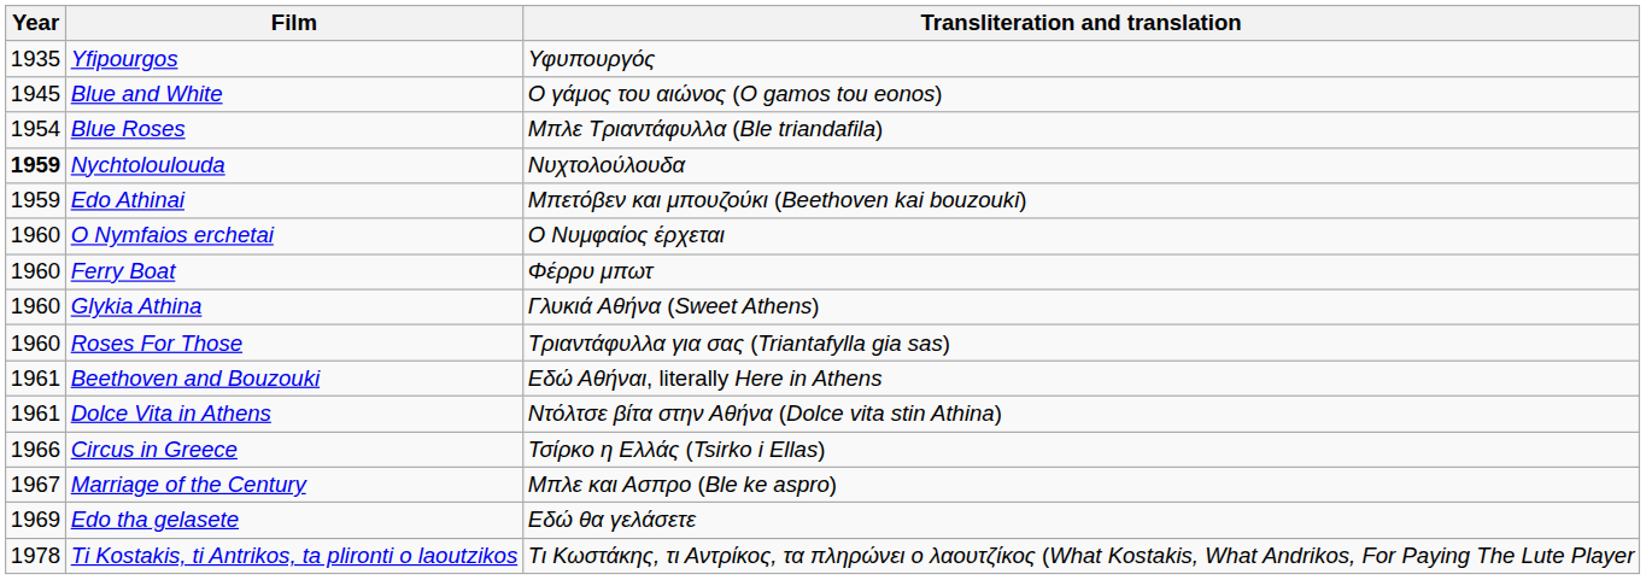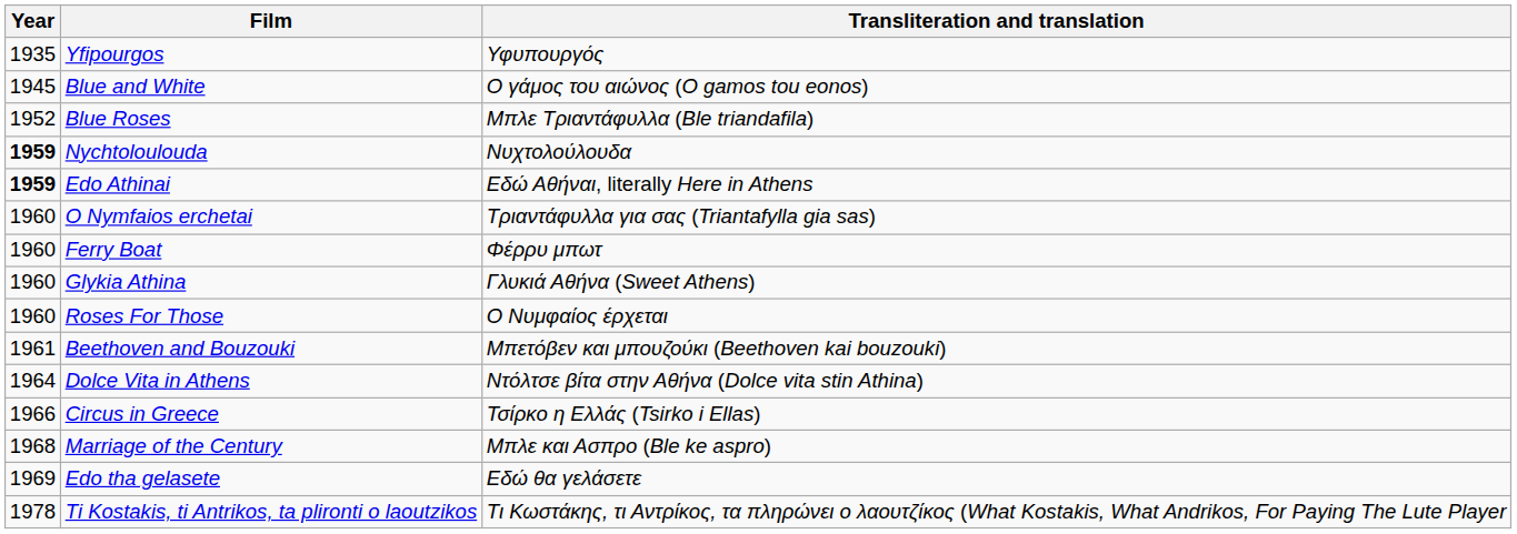 <table class="wikitable">
 <tr>
 <th>Year</th>
 <th>Film</th>
 <th>Transliteration and translation</th>
 </tr>
 <tr>
 <td>1935</td>
 <td><em><a href='#'>Yfipourgos</a></em></td>
 <td><em>Υφυπουργός</em></td>
 </tr>
 <tr>
 <td>1945</td>
 <td><em><a href='#'>Blue and White</a></em></td>
 <td><em>Ο γάμος του αιώνος</em> (<em>O gamos tou eonos</em>)</td>
 </tr>
 <tr>
-<td>1954</td>
+<td>1952</td>
 <td><em><a href='#'>Blue Roses</a></em></td>
 <td><em>Μπλε Τριαντάφυλλα</em> (<em>Ble triandafila</em>)</td>
 </tr>
 <tr>
 <td><strong>1959</strong></td>
 <td><em><a href='#'>Nychtoloulouda</a></em></td>
 <td><em>Νυχτολούλουδα</em></td>
 </tr>
 <tr>
-<td>1959</td>
+<td><strong>1959</strong></td>
 <td><em><a href='#'>Edo Athinai</a></em></td>
-<td><em>Μπετόβεν και μπουζούκι</em> (<em>Beethoven kai bouzouki</em>)</td>
+<td><em>Εδώ Αθήναι</em>, literally <em>Here in Athens</em></td>
 </tr>
 <tr>
 <td>1960</td>
 <td><em><a href='#'>O Nymfaios erchetai</a></em></td>
-<td><em>Ο Νυμφαίος έρχεται</em></td>
+<td><em>Τριαντάφυλλα για σας</em> (<em>Triantafylla gia sas</em>)</td>
 </tr>
 <tr>
 <td>1960</td>
 <td><em><a href='#'>Ferry Boat</a></em></td>
 <td><em>Φέρρυ μπωτ</em></td>
 </tr>
 <tr>
 <td>1960</td>
 <td><em><a href='#'>Glykia Athina</a></em></td>
 <td><em>Γλυκιά Αθήνα</em> (<em>Sweet Athens</em>)</td>
 </tr>
 <tr>
 <td>1960</td>
 <td><em><a href='#'>Roses For Those</a></em></td>
-<td><em>Τριαντάφυλλα για σας</em> (<em>Triantafylla gia sas</em>)</td>
+<td><em>Ο Νυμφαίος έρχεται</em></td>
 </tr>
 <tr>
 <td>1961</td>
 <td><em><a href='#'>Beethoven and Bouzouki</a></em></td>
-<td><em>Εδώ Αθήναι</em>, literally <em>Here in Athens</em></td>
+<td><em>Μπετόβεν και μπουζούκι</em> (<em>Beethoven kai bouzouki</em>)</td>
 </tr>
 <tr>
-<td>1961</td>
+<td>1964</td>
 <td><em><a href='#'>Dolce Vita in Athens</a></em></td>
 <td><em>Ντόλτσε βίτα στην Αθήνα</em> (<em>Dolce vita stin Athina</em>)</td>
 </tr>
 <tr>
 <td>1966</td>
 <td><em><a href='#'>Circus in Greece</a></em></td>
 <td><em>Τσίρκο η Ελλάς</em> (<em>Tsirko i Ellas</em>)</td>
 </tr>
 <tr>
-<td>1967</td>
+<td>1968</td>
 <td><em><a href='#'>Marriage of the Century</a></em></td>
 <td><em>Μπλε και Ασπρο</em> (<em>Ble ke aspro</em>)</td>
 </tr>
 <tr>
 <td>1969</td>
 <td><em><a href='#'>Edo tha gelasete</a></em></td>
 <td><em>Εδώ θα γελάσετε</em></td>
 </tr>
 <tr>
 <td>1978</td>
 <td><em><a href='#'>Ti Kostakis, ti Antrikos, ta plironti o laoutzikos</a></em></td>
 <td><em>Τι Κωστάκης, τι Αντρίκος, τα πληρώνει ο λαουτζίκος</em> (<em>What Kostakis, What Andrikos, For Paying The Lute Player</em></td>
 </tr>
 </table>
